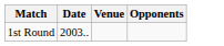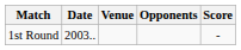 <table class="wikitable" style="text-align:center;">
 <tr>
 <th>Match</th>
 <th>Date</th>
 <th>Venue</th>
 <th>Opponents</th>
+<th>Score</th>
 </tr>
 <tr>
 <td>1st Round</td>
 <td>2003..</td>
 <td></td>
 <td></td>
+<td>-</td>
 </tr>
 </table>
